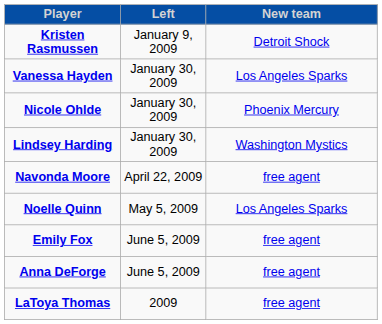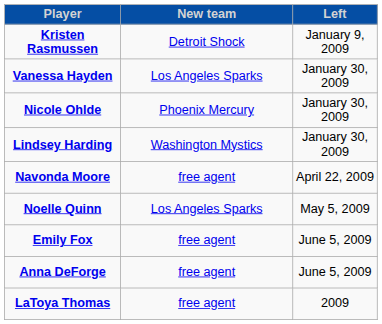 <table class="wikitable" style="text-align: center">
 <tr align="center"  bgcolor="#dddddd">
 <td style="background:#054EA4;color:#D3D3D3; width:140px"><strong>Player</strong></td>
+<td style="background:#054EA4;color:#D3D3D3; width:210px"><strong>New team</strong></td>
 <td style="background:#054EA4;color:#D3D3D3; width:100px"><strong>Left</strong></td>
-<td style="background:#054EA4;color:#D3D3D3; width:210px"><strong>New team</strong></td>
 </tr>
 <tr style="height:40px">
 <td><strong><a href='#'>Kristen Rasmussen</a></strong></td>
+<td><a href='#'>Detroit Shock</a></td>
 <td>January 9, 2009</td>
-<td><a href='#'>Detroit Shock</a></td>
 </tr>
 <tr style="height:40px">
 <td><strong><a href='#'>Vanessa Hayden</a></strong></td>
+<td><a href='#'>Los Angeles Sparks</a></td>
 <td>January 30, 2009</td>
-<td><a href='#'>Los Angeles Sparks</a></td>
 </tr>
 <tr style="height:40px">
 <td><strong><a href='#'>Nicole Ohlde</a></strong></td>
+<td><a href='#'>Phoenix Mercury</a></td>
 <td>January 30, 2009</td>
-<td><a href='#'>Phoenix Mercury</a></td>
 </tr>
 <tr style="height:40px">
 <td><strong><a href='#'>Lindsey Harding</a></strong></td>
+<td><a href='#'>Washington Mystics</a></td>
 <td>January 30, 2009</td>
-<td><a href='#'>Washington Mystics</a></td>
 </tr>
 <tr style="height:40px">
 <td><strong><a href='#'>Navonda Moore</a></strong></td>
+<td><a href='#'>free agent</a></td>
 <td>April 22, 2009</td>
-<td><a href='#'>free agent</a></td>
 </tr>
 <tr style="height:40px">
 <td><strong><a href='#'>Noelle Quinn</a></strong></td>
+<td><a href='#'>Los Angeles Sparks</a></td>
 <td>May 5, 2009</td>
-<td><a href='#'>Los Angeles Sparks</a></td>
 </tr>
 <tr style="height:40px">
 <td><strong><a href='#'>Emily Fox</a></strong></td>
+<td><a href='#'>free agent</a></td>
 <td>June 5, 2009</td>
-<td><a href='#'>free agent</a></td>
 </tr>
 <tr style="height:40px">
 <td><strong><a href='#'>Anna DeForge</a></strong></td>
+<td><a href='#'>free agent</a></td>
 <td>June 5, 2009</td>
-<td><a href='#'>free agent</a></td>
 </tr>
 <tr style="height:40px">
 <td><strong><a href='#'>LaToya Thomas</a></strong></td>
+<td><a href='#'>free agent</a></td>
 <td>2009</td>
-<td><a href='#'>free agent</a></td>
 </tr>
 </table>
